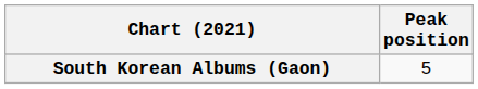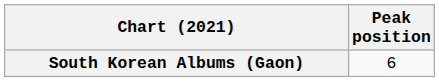 <table class="wikitable plainrowheaders" style="text-align:center">
 <tr>
 <th>Chart (2021)</th>
 <th>Peak<br>position</th>
 </tr>
 <tr>
 <th scope="row" style="width:20.5em">South Korean Albums (Gaon)</th>
-<td align="center" style="width:4.5em">5</td>
+<td align="center" style="width:4.5em">6</td>
 </tr>
 </table>
